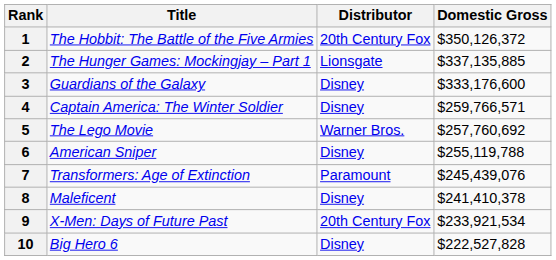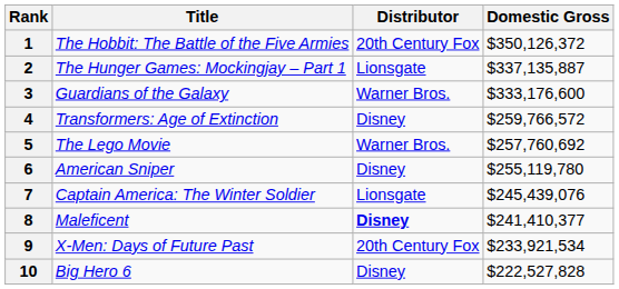 <table class="wikitable" style="margin:auto; margin:auto;">
 <tr>
 <th>Rank</th>
 <th>Title</th>
 <th>Distributor</th>
 <th>Domestic Gross </th>
 </tr>
 <tr>
 <th style="text-align:center;">1</th>
 <td><em><a href='#'>The Hobbit: The Battle of the Five Armies</a></em></td>
 <td><a href='#'>20th Century Fox</a></td>
 <td>$350,126,372</td>
 </tr>
 <tr>
 <th style="text-align:center;">2</th>
 <td><em><a href='#'>The Hunger Games: Mockingjay – Part 1</a></em></td>
 <td><a href='#'>Lionsgate</a></td>
-<td>$337,135,885</td>
+<td>$337,135,887</td>
 </tr>
 <tr>
 <th style="text-align:center;">3</th>
 <td><em><a href='#'>Guardians of the Galaxy</a></em></td>
-<td><a href='#'>Disney</a></td>
+<td><a href='#'>Warner Bros.</a></td>
 <td>$333,176,600</td>
 </tr>
 <tr>
 <th style="text-align:center;">4</th>
-<td><em><a href='#'>Captain America: The Winter Soldier</a></em></td>
+<td><em><a href='#'>Transformers: Age of Extinction</a></em></td>
 <td><a href='#'>Disney</a></td>
-<td>$259,766,571</td>
+<td>$259,766,572</td>
 </tr>
 <tr>
 <th style="text-align:center;">5</th>
 <td><em><a href='#'>The Lego Movie</a></em></td>
 <td><a href='#'>Warner Bros.</a></td>
 <td>$257,760,692</td>
 </tr>
 <tr>
 <th style="text-align:center;">6</th>
 <td><em><a href='#'>American Sniper</a></em></td>
 <td><a href='#'>Disney</a></td>
-<td>$255,119,788</td>
+<td>$255,119,780</td>
 </tr>
 <tr>
 <th style="text-align:center;">7</th>
-<td><em><a href='#'>Transformers: Age of Extinction</a></em></td>
-<td><a href='#'>Paramount</a></td>
+<td><em><a href='#'>Captain America: The Winter Soldier</a></em></td>
+<td><a href='#'>Lionsgate</a></td>
 <td>$245,439,076</td>
 </tr>
 <tr>
 <th style="text-align:center;">8</th>
 <td><em><a href='#'>Maleficent</a></em></td>
-<td><a href='#'>Disney</a></td>
-<td>$241,410,378</td>
+<td><strong><a href='#'>Disney</a></strong></td>
+<td>$241,410,377</td>
 </tr>
 <tr>
 <th style="text-align:center;">9</th>
 <td><em><a href='#'>X-Men: Days of Future Past</a></em></td>
 <td><a href='#'>20th Century Fox</a></td>
 <td>$233,921,534</td>
 </tr>
 <tr>
 <th style="text-align:center;">10</th>
 <td><em><a href='#'>Big Hero 6</a></em></td>
 <td><a href='#'>Disney</a></td>
 <td>$222,527,828</td>
 </tr>
 </table>
